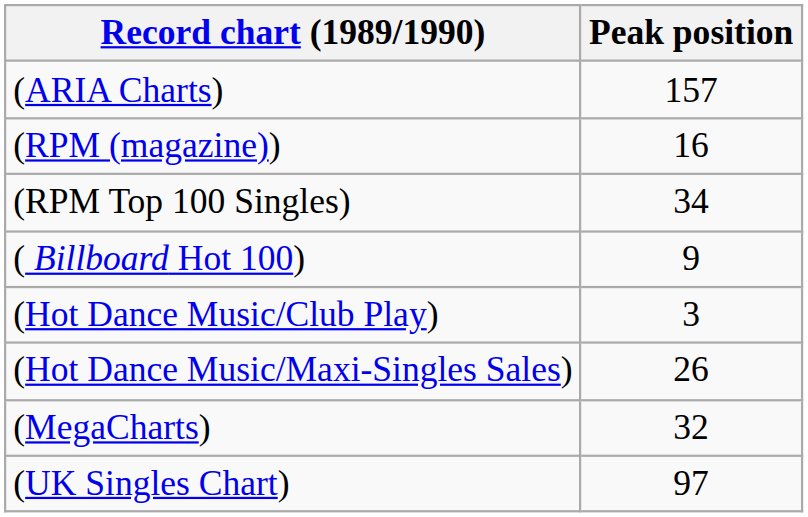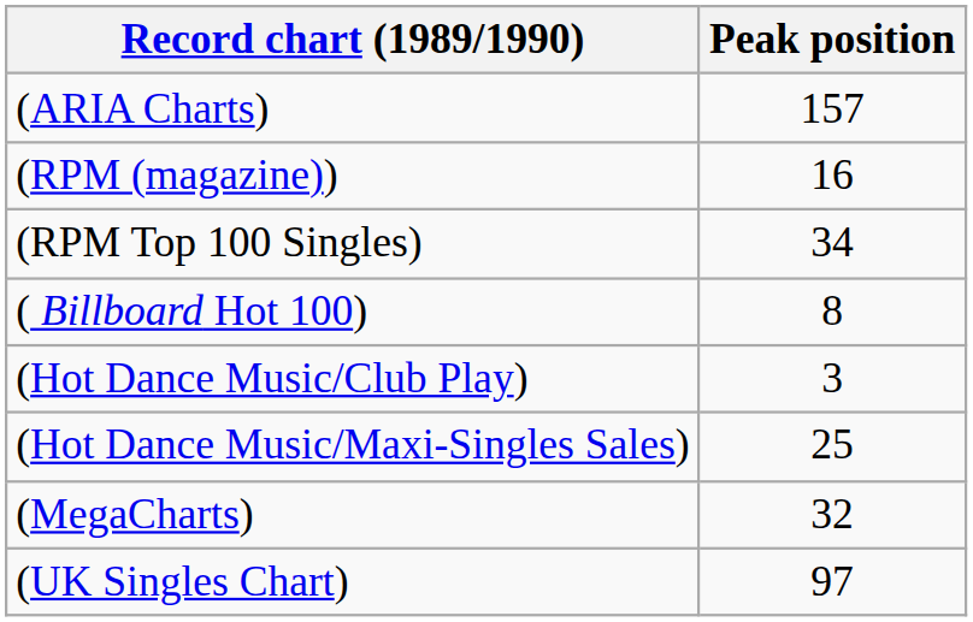 <table class="wikitable sortable">
 <tr>
 <th><a href='#'>Record chart</a> (1989/1990)</th>
 <th>Peak position</th>
 </tr>
 <tr>
 <td style="text-align:left;"> (<a href='#'>ARIA Charts</a>)</td>
 <td style="text-align:center;">157</td>
 </tr>
 <tr>
 <td style="text-align:left;"> (<a href='#'>RPM (magazine)</a>)</td>
 <td style="text-align:center;">16</td>
 </tr>
 <tr>
 <td style="text-align:left;"> (RPM Top 100 Singles) </td>
 <td style="text-align:center;">34</td>
 </tr>
 <tr>
 <td style="text-align:left;"> (<a href='#'><em> Billboard</em> Hot 100</a>)</td>
-<td style="text-align:center;">9</td>
+<td style="text-align:center;">8</td>
 </tr>
 <tr>
 <td style="text-align:left;"> (<a href='#'>Hot Dance Music/Club Play</a>)</td>
 <td style="text-align:center;">3</td>
 </tr>
 <tr>
 <td style="text-align:left;"> (<a href='#'>Hot Dance Music/Maxi-Singles Sales</a>)</td>
-<td style="text-align:center;">26</td>
+<td style="text-align:center;">25</td>
 </tr>
 <tr>
 <td style="text-align:left;"> (<a href='#'>MegaCharts</a>)</td>
 <td style="text-align:center;">32</td>
 </tr>
 <tr>
 <td style="text-align:left;"> (<a href='#'>UK Singles Chart</a>)</td>
 <td style="text-align:center;">97</td>
 </tr>
 </table>
